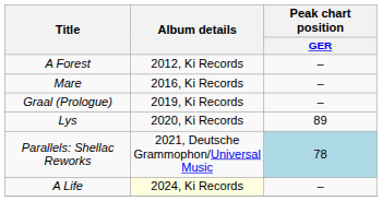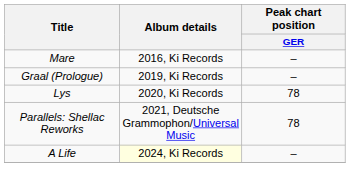 <table class="wikitable" style="text-align:center;">
 <tr>
 <th scope="col" rowspan="2" style="width:10em;">Title</th>
 <th scope="col" rowspan="2" style="width:10em;">Album details</th>
 <th scope="col" colspan="1">Peak chart position</th>
 </tr>
 <tr>
 <th scope="col" style="width:10em;font-size:90%;"><a href='#'>GER</a></th>
-</tr>
-<tr>
-<td><em>A Forest</em></td>
-<td>2012, Ki Records</td>
-<td>–</td>
 </tr>
 <tr>
 <td><em>Mare</em></td>
 <td>2016, Ki Records</td>
 <td>–</td>
 </tr>
 <tr>
 <td><em>Graal (Prologue)</em></td>
 <td>2019, Ki Records</td>
 <td>–</td>
 </tr>
 <tr>
 <td><em>Lys</em></td>
 <td>2020, Ki Records</td>
-<td>89</td>
+<td>78</td>
 </tr>
 <tr>
 <td><em>Parallels: Shellac Reworks</em></td>
 <td>2021, Deutsche Grammophon/<a href='#'>Universal Music</a></td>
-<td style="background: lightblue;">78</td>
+<td>78</td>
 </tr>
 <tr>
 <td><em>A Life</em></td>
 <td style="background: lightyellow;">2024, Ki Records</td>
 <td>–</td>
 </tr>
 <tr>
 </tr>
 </table>
